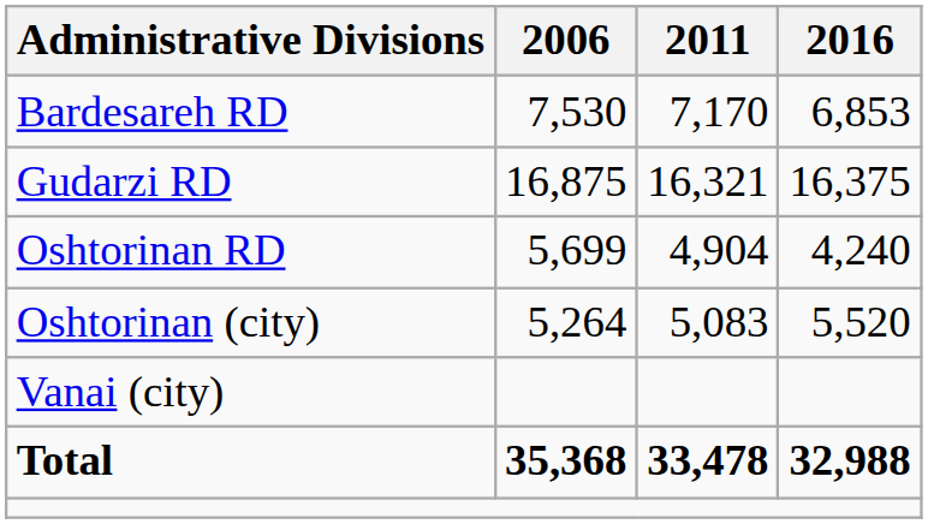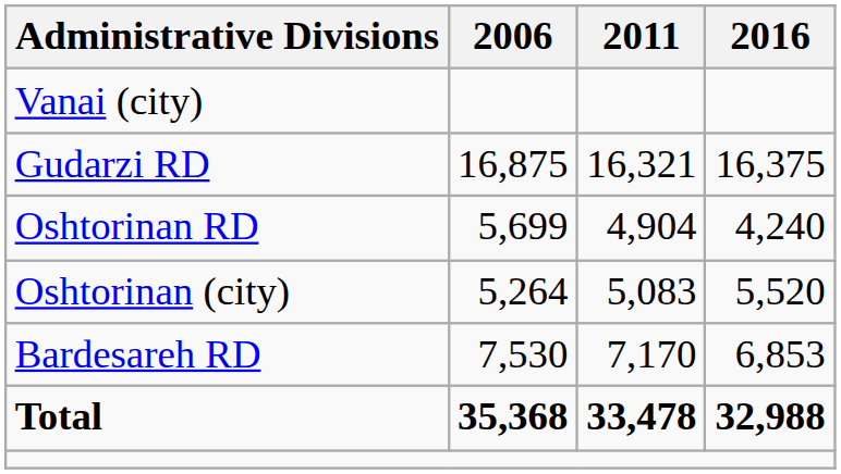 <table class="wikitable">
 <tr>
 <th>Administrative Divisions</th>
 <th>2006</th>
 <th>2011</th>
 <th>2016</th>
 </tr>
 <tr>
-<td><a href='#'>Bardesareh RD</a></td>
-<td style="text-align: right;">7,530</td>
-<td style="text-align: right;">7,170</td>
-<td style="text-align: right;">6,853</td>
+<td><a href='#'>Vanai</a> (city)</td>
+<td style="text-align: right;"></td>
+<td style="text-align: right;"></td>
+<td style="text-align: right;"></td>
 </tr>
 <tr>
 <td><a href='#'>Gudarzi RD</a></td>
 <td style="text-align: right;">16,875</td>
 <td style="text-align: right;">16,321</td>
 <td style="text-align: right;">16,375</td>
 </tr>
 <tr>
 <td><a href='#'>Oshtorinan RD</a></td>
 <td style="text-align: right;">5,699</td>
 <td style="text-align: right;">4,904</td>
 <td style="text-align: right;">4,240</td>
 </tr>
 <tr>
 <td><a href='#'>Oshtorinan</a> (city)</td>
 <td style="text-align: right;">5,264</td>
 <td style="text-align: right;">5,083</td>
 <td style="text-align: right;">5,520</td>
 </tr>
 <tr>
-<td><a href='#'>Vanai</a> (city)</td>
-<td style="text-align: right;"></td>
-<td style="text-align: right;"></td>
-<td style="text-align: right;"></td>
+<td><a href='#'>Bardesareh RD</a></td>
+<td style="text-align: right;">7,530</td>
+<td style="text-align: right;">7,170</td>
+<td style="text-align: right;">6,853</td>
 </tr>
 <tr>
 <td><strong>Total</strong></td>
 <td style="text-align: right;"><strong>35,368</strong></td>
 <td style="text-align: right;"><strong>33,478</strong></td>
 <td style="text-align: right;"><strong>32,988</strong></td>
 </tr>
 <tr>
 <td colspan=4></td>
 </tr>
 </table>
